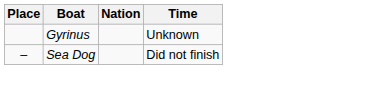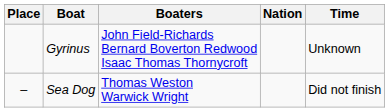 <table class=wikitable>
 <tr>
 <th>Place</th>
 <th>Boat</th>
+<th>Boaters</th>
 <th>Nation</th>
 <th>Time</th>
 </tr>
 <tr>
 <td align=center></td>
 <td><em>Gyrinus</em></td>
+<td><a href='#'>John Field-Richards</a> <br> <a href='#'>Bernard Boverton Redwood</a> <br> <a href='#'>Isaac Thomas Thornycroft</a></td>
 <td></td>
 <td>Unknown</td>
 </tr>
 <tr>
 <td align=center>–</td>
 <td><em>Sea Dog</em></td>
+<td><a href='#'>Thomas Weston</a> <br> <a href='#'>Warwick Wright</a></td>
 <td></td>
 <td>Did not finish</td>
 </tr>
 </table>
